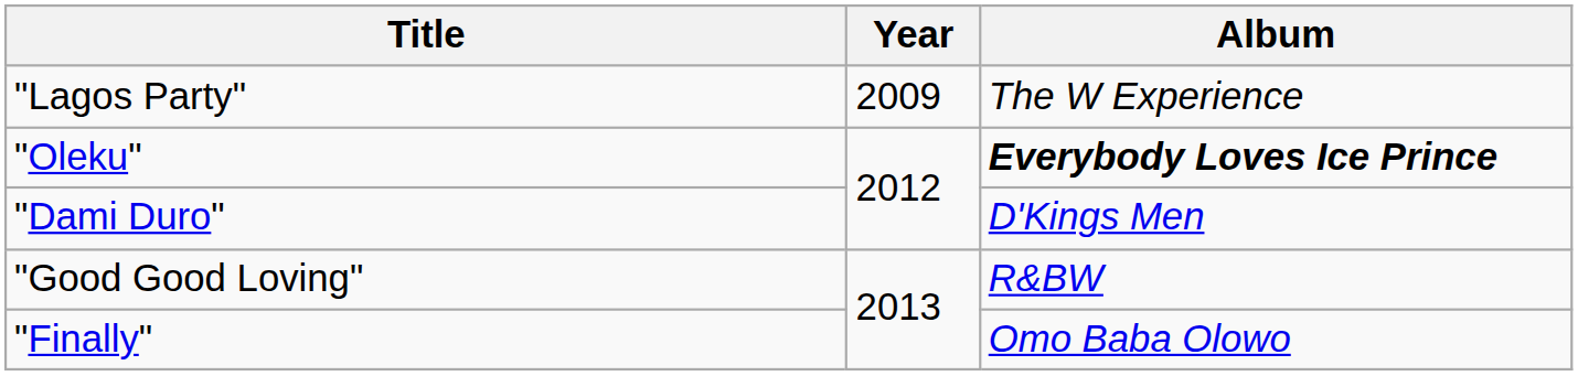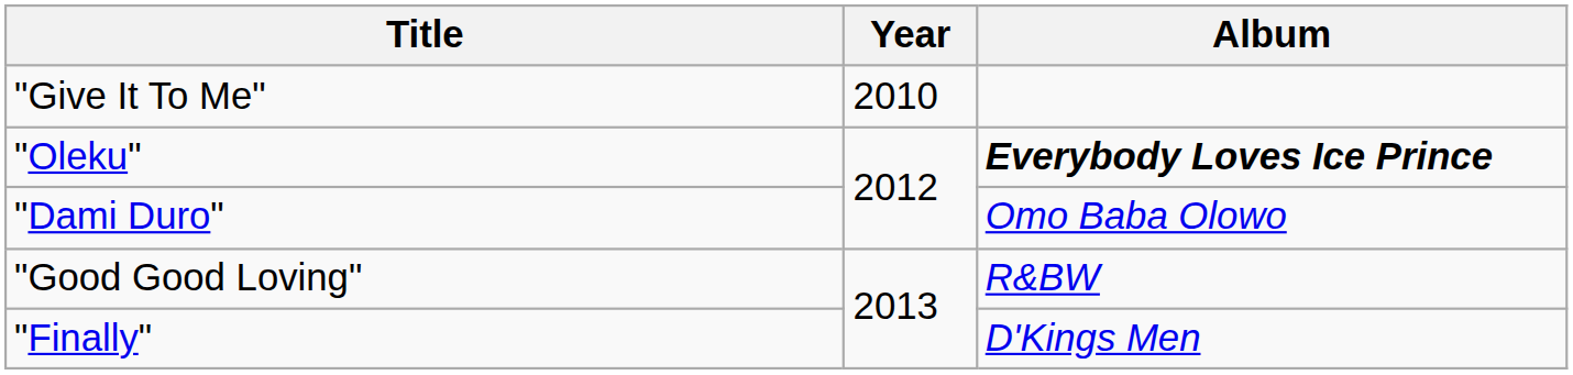 <table class="wikitable sortable">
 <tr>
 <th scope="col" style="width:21.5em;">Title</th>
 <th scope="col" style="width:3em;">Year</th>
 <th scope="col" style="width:15em;">Album</th>
 </tr>
 <tr>
-<td>"Lagos Party" </td>
-<td>2009</td>
-<td><em>The W Experience</em></td>
+<td>"Give It To Me" </td>
+<td>2010</td>
+<td></td>
 </tr>
 <tr>
 <td>"<a href='#'>Oleku</a>" </td>
 <td rowspan="2">2012</td>
 <td><strong><em>Everybody Loves Ice Prince</em></strong></td>
 </tr>
 <tr>
 <td>"<a href='#'>Dami Duro</a>" </td>
-<td><em><a href='#'>D'Kings Men</a></em></td>
+<td><em><a href='#'>Omo Baba Olowo</a></em></td>
 </tr>
 <tr>
 <td>"Good Good Loving" </td>
 <td rowspan="2">2013</td>
 <td><em><a href='#'>R&BW</a></em></td>
 </tr>
 <tr>
 <td>"<a href='#'>Finally</a>" </td>
-<td><em><a href='#'>Omo Baba Olowo</a></em></td>
+<td><em><a href='#'>D'Kings Men</a></em></td>
 </tr>
 </table>
